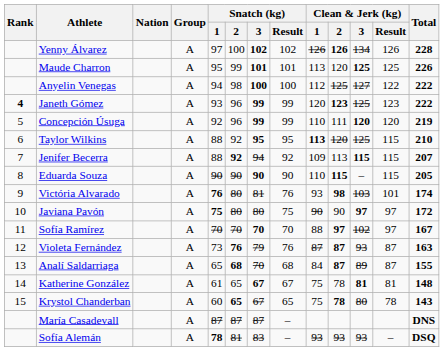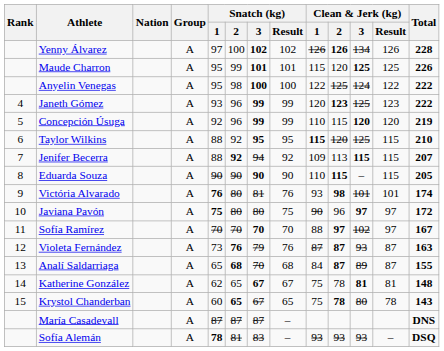 <table class="wikitable sortable" style="text-align:center;">
 <tr>
 <th rowspan=2>Rank</th>
 <th rowspan=2>Athlete</th>
 <th rowspan=2>Nation</th>
 <th rowspan=2>Group</th>
 <th colspan=4>Snatch (kg)</th>
 <th colspan=4>Clean & Jerk (kg)</th>
 <th rowspan=2>Total</th>
 </tr>
 <tr>
 <th>1</th>
 <th>2</th>
 <th>3</th>
 <th>Result</th>
 <th>1</th>
 <th>2</th>
 <th>3</th>
 <th>Result</th>
 </tr>
 <tr>
 <td></td>
 <td align=left><a href='#'>Yenny Álvarez</a></td>
 <td align=left></td>
 <td>A</td>
 <td>97</td>
 <td>100</td>
 <td><strong>102</strong></td>
 <td>102</td>
 <td><s>126</s></td>
 <td><strong>126</strong></td>
 <td><s>134</s></td>
 <td>126</td>
 <td><strong>228</strong></td>
 </tr>
 <tr>
 <td></td>
 <td align=left><a href='#'>Maude Charron</a></td>
 <td align=left></td>
 <td>A</td>
 <td>95</td>
 <td>99</td>
 <td><strong>101</strong></td>
 <td>101</td>
-<td>113</td>
+<td>115</td>
 <td>120</td>
 <td><strong>125</strong></td>
 <td>125</td>
 <td><strong>226</strong></td>
 </tr>
 <tr>
 <td></td>
 <td align=left><a href='#'>Anyelin Venegas</a></td>
 <td align=left></td>
 <td>A</td>
-<td>94</td>
+<td>95</td>
 <td>98</td>
 <td><strong>100</strong></td>
 <td>100</td>
-<td>112</td>
+<td>122</td>
 <td><s>125</s></td>
-<td><s>127</s></td>
+<td><s>124</s></td>
 <td>122</td>
 <td><strong>222</strong></td>
 </tr>
 <tr>
-<td><strong>4</strong></td>
+<td>4</td>
 <td align=left><a href='#'>Janeth Gómez</a></td>
 <td align=left></td>
 <td>A</td>
 <td>93</td>
 <td>96</td>
 <td><strong>99</strong></td>
 <td>99</td>
 <td>120</td>
 <td><strong>123</strong></td>
 <td><s>125</s></td>
 <td>123</td>
 <td><strong>222</strong></td>
 </tr>
 <tr>
 <td>5</td>
 <td align=left><a href='#'>Concepción Úsuga</a></td>
 <td align=left></td>
 <td>A</td>
 <td>92</td>
 <td>96</td>
 <td><strong>99</strong></td>
 <td>99</td>
 <td>110</td>
-<td>111</td>
+<td>115</td>
 <td><strong>120</strong></td>
 <td>120</td>
 <td><strong>219</strong></td>
 </tr>
 <tr>
 <td>6</td>
 <td align=left><a href='#'>Taylor Wilkins</a></td>
 <td align=left></td>
 <td>A</td>
 <td>88</td>
 <td>92</td>
 <td><strong>95</strong></td>
 <td>95</td>
-<td><strong>113</strong></td>
+<td><strong>115</strong></td>
 <td><s>120</s></td>
 <td><s>125</s></td>
 <td>115</td>
 <td><strong>210</strong></td>
 </tr>
 <tr>
 <td>7</td>
 <td align=left><a href='#'>Jenifer Becerra</a></td>
 <td align=left></td>
 <td>A</td>
 <td>88</td>
 <td><strong>92</strong></td>
 <td><s>94</s></td>
 <td>92</td>
 <td>109</td>
 <td>113</td>
 <td><strong>115</strong></td>
 <td>115</td>
 <td><strong>207</strong></td>
 </tr>
 <tr>
 <td>8</td>
 <td align=left><a href='#'>Eduarda Souza</a></td>
 <td align=left></td>
 <td>A</td>
 <td><s>90</s></td>
 <td><s>90</s></td>
 <td><strong>90</strong></td>
 <td>90</td>
 <td>110</td>
 <td><strong>115</strong></td>
 <td>–</td>
 <td>115</td>
 <td><strong>205</strong></td>
 </tr>
 <tr>
 <td>9</td>
 <td align=left><a href='#'>Victória Alvarado</a></td>
 <td align=left></td>
 <td>A</td>
 <td><strong>76</strong></td>
 <td><s>80</s></td>
 <td><s>81</s></td>
 <td>76</td>
 <td>93</td>
 <td><strong>98</strong></td>
-<td><s>103</s></td>
+<td><s>101</s></td>
 <td>101</td>
 <td><strong>174</strong></td>
 </tr>
 <tr>
 <td>10</td>
 <td align=left><a href='#'>Javiana Pavón</a></td>
 <td align=left></td>
 <td>A</td>
 <td><strong>75</strong></td>
 <td><s>80</s></td>
 <td><s>80</s></td>
 <td>75</td>
 <td><s>90</s></td>
-<td>90</td>
+<td>96</td>
 <td><strong>97</strong></td>
 <td>97</td>
 <td><strong>172</strong></td>
 </tr>
 <tr>
 <td>11</td>
 <td align=left><a href='#'>Sofía Ramírez</a></td>
 <td align=left></td>
 <td>A</td>
 <td><s>70</s></td>
 <td><s>70</s></td>
 <td><strong>70</strong></td>
 <td>70</td>
 <td>88</td>
 <td><strong>97</strong></td>
 <td><s>102</s></td>
 <td>97</td>
 <td><strong>167</strong></td>
 </tr>
 <tr>
 <td>12</td>
 <td align=left><a href='#'>Violeta Fernández</a></td>
 <td align=left></td>
 <td>A</td>
 <td>73</td>
 <td><strong>76</strong></td>
 <td><s>79</s></td>
 <td>76</td>
 <td><s>87</s></td>
 <td><strong>87</strong></td>
 <td><s>93</s></td>
 <td>87</td>
 <td><strong>163</strong></td>
 </tr>
 <tr>
 <td>13</td>
 <td align=left><a href='#'>Analí Saldarriaga</a></td>
 <td align=left></td>
 <td>A</td>
 <td>65</td>
 <td><strong>68</strong></td>
 <td><s>70</s></td>
 <td>68</td>
 <td>84</td>
 <td><strong>87</strong></td>
 <td><s>89</s></td>
 <td>87</td>
 <td><strong>155</strong></td>
 </tr>
 <tr>
 <td>14</td>
 <td align=left><a href='#'>Katherine González</a></td>
 <td align=left></td>
 <td>A</td>
-<td>61</td>
+<td>62</td>
 <td>65</td>
 <td><strong>67</strong></td>
 <td>67</td>
 <td>75</td>
 <td>78</td>
 <td><strong>81</strong></td>
 <td>81</td>
 <td><strong>148</strong></td>
 </tr>
 <tr>
 <td>15</td>
 <td align=left><a href='#'>Krystol Chanderban</a></td>
 <td align=left></td>
 <td>A</td>
 <td>60</td>
 <td><strong>65</strong></td>
 <td><s>67</s></td>
 <td>65</td>
 <td>75</td>
 <td><strong>78</strong></td>
 <td><s>80</s></td>
 <td>78</td>
 <td><strong>143</strong></td>
 </tr>
 <tr>
 <td></td>
 <td align=left><a href='#'>María Casadevall</a></td>
 <td align=left></td>
 <td>A</td>
 <td><s>87</s></td>
 <td><s>87</s></td>
 <td><s>87</s></td>
 <td>–</td>
 <td></td>
 <td></td>
 <td></td>
 <td></td>
 <td><strong>DNS</strong></td>
 </tr>
 <tr>
 <td></td>
 <td align=left><a href='#'>Sofía Alemán</a></td>
 <td align=left></td>
 <td>A</td>
 <td><strong>78</strong></td>
 <td><s>81</s></td>
 <td><s>83</s></td>
 <td>–</td>
 <td><s>93</s></td>
 <td><s>93</s></td>
 <td><s>93</s></td>
 <td>–</td>
 <td><strong>DSQ</strong></td>
 </tr>
 </table>
